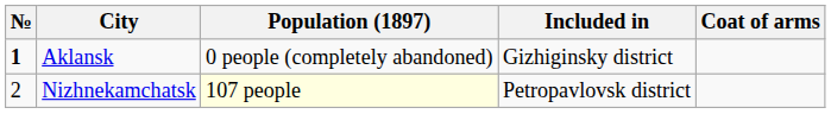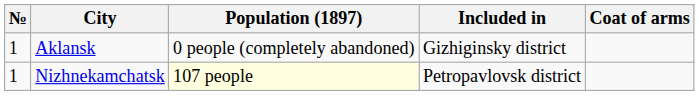 <table class="wikitable">
 <tr>
 <th>№</th>
 <th>City</th>
 <th>Population (1897)</th>
 <th>Included in</th>
 <th>Coat of arms</th>
 </tr>
 <tr>
-<td><strong>1</strong></td>
+<td>1</td>
 <td><a href='#'>Aklansk</a></td>
 <td>0 people (completely abandoned)</td>
 <td>Gizhiginsky district</td>
 <td></td>
 </tr>
 <tr>
-<td>2</td>
+<td>1</td>
 <td><a href='#'>Nizhnekamchatsk</a></td>
 <td style="background: lightyellow;">107 people</td>
 <td>Petropavlovsk district</td>
 <td></td>
 </tr>
 </table>
